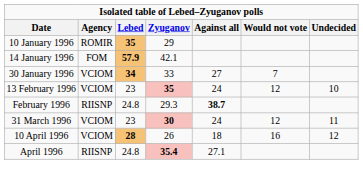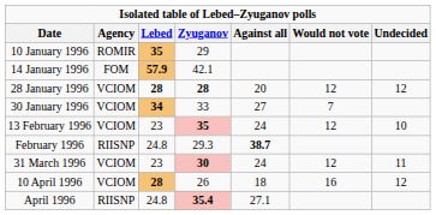 <table class="wikitable mw-collapsible mw-collapsed" style=text-align:center>
 <tr>
 <td colspan=7><strong>Isolated table of Lebed–Zyuganov polls</strong></td>
 </tr>
 <tr>
 <th>Date</th>
 <th>Agency</th>
 <th><a href='#'>Lebed</a></th>
 <th><a href='#'>Zyuganov</a></th>
 <th>Against all</th>
 <th>Would not vote</th>
 <th>Undecided</th>
 </tr>
 <tr>
 <td>10 January 1996</td>
 <td>ROMIR</td>
 <td style="background:#f5c276"><strong>35</strong></td>
 <td>29</td>
 <td></td>
 <td></td>
 <td></td>
 </tr>
 <tr>
 <td>14 January 1996</td>
 <td>FOM</td>
 <td style="background:#f5c276"><strong>57.9</strong></td>
 <td>42.1</td>
 <td></td>
 <td></td>
 <td></td>
+</tr>
+<tr>
+<td>28 January 1996</td>
+<td>VCIOM</td>
+<td><strong>28</strong></td>
+<td><strong>28</strong></td>
+<td>20</td>
+<td>12</td>
+<td>12</td>
 </tr>
 <tr>
 <td>30 January 1996</td>
 <td>VCIOM</td>
 <td style="background:#f5c276"><strong>34</strong></td>
 <td>33</td>
 <td>27</td>
 <td>7</td>
 <td></td>
 </tr>
 <tr>
 <td>13 February 1996</td>
 <td>VCIOM</td>
 <td>23</td>
 <td style="background:#F8C1BE"><strong>35</strong></td>
 <td>24</td>
 <td>12</td>
 <td>10</td>
 </tr>
 <tr>
 <td>February 1996</td>
 <td>RIISNP</td>
 <td>24.8</td>
 <td>29.3</td>
 <td><strong>38.7</strong></td>
 <td></td>
 <td></td>
 </tr>
 <tr>
 <td>31 March 1996</td>
 <td>VCIOM</td>
 <td>23</td>
 <td style="background:#F8C1BE"><strong>30</strong></td>
 <td>24</td>
 <td>12</td>
 <td>11</td>
 </tr>
 <tr>
 <td>10 April 1996</td>
 <td>VCIOM</td>
 <td style="background:#f5c276"><strong>28</strong></td>
 <td>26</td>
 <td>18</td>
 <td>16</td>
 <td>12</td>
 </tr>
 <tr>
 <td>April 1996</td>
 <td>RIISNP</td>
 <td>24.8</td>
 <td style="background:#F8C1BE"><strong>35.4</strong></td>
 <td>27.1</td>
 <td></td>
 <td></td>
 </tr>
 </table>
